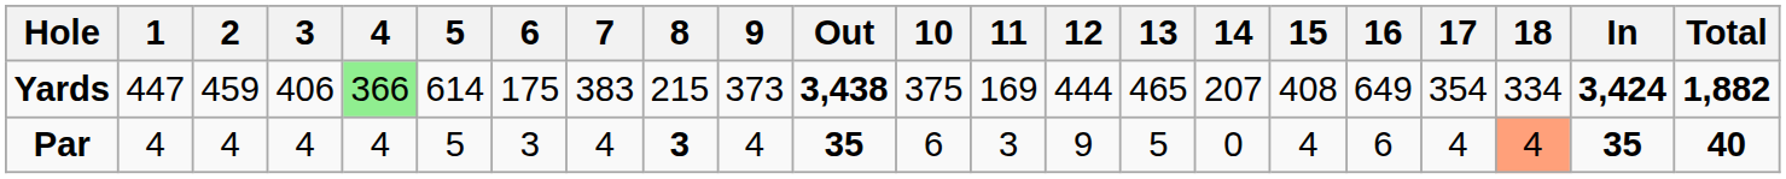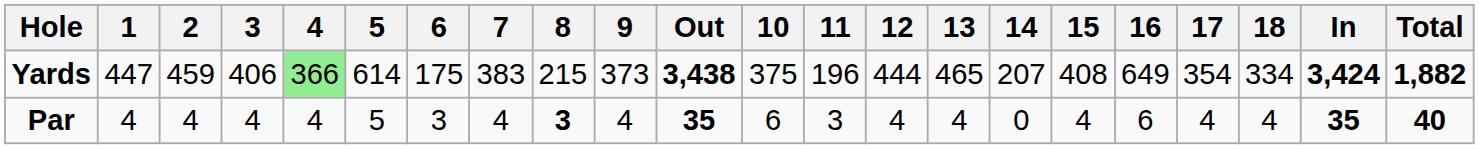 <table class="wikitable" style="text-align:center">
 <tr>
 <th>Hole</th>
 <th>1</th>
 <th>2</th>
 <th>3</th>
 <th>4</th>
 <th>5</th>
 <th>6</th>
 <th>7</th>
 <th>8</th>
 <th>9</th>
 <th>Out</th>
 <th>10</th>
 <th>11</th>
 <th>12</th>
 <th>13</th>
 <th>14</th>
 <th>15</th>
 <th>16</th>
 <th>17</th>
 <th>18</th>
 <th>In</th>
 <th>Total</th>
 </tr>
 <tr>
 <td><strong>Yards</strong></td>
 <td>447</td>
 <td>459</td>
 <td>406</td>
 <td style="background: lightgreen;">366</td>
 <td>614</td>
 <td>175</td>
 <td>383</td>
 <td>215</td>
 <td>373</td>
 <td><strong>3,438</strong></td>
 <td>375</td>
-<td>169</td>
+<td>196</td>
 <td>444</td>
 <td>465</td>
 <td>207</td>
 <td>408</td>
 <td>649</td>
 <td>354</td>
 <td>334</td>
 <td><strong>3,424</strong></td>
 <td><strong>1,882</strong></td>
 </tr>
 <tr>
 <td><strong>Par</strong></td>
 <td>4</td>
 <td>4</td>
 <td>4</td>
 <td>4</td>
 <td>5</td>
 <td>3</td>
 <td>4</td>
 <td><strong>3</strong></td>
 <td>4</td>
 <td><strong>35</strong></td>
 <td>6</td>
 <td>3</td>
-<td>9</td>
-<td>5</td>
+<td>4</td>
+<td>4</td>
 <td>0</td>
 <td>4</td>
 <td>6</td>
 <td>4</td>
-<td style="background: lightsalmon;">4</td>
+<td>4</td>
 <td><strong>35</strong></td>
 <td><strong>40</strong></td>
 </tr>
 </table>
